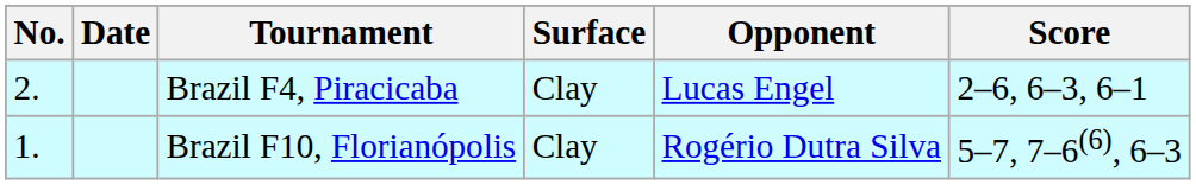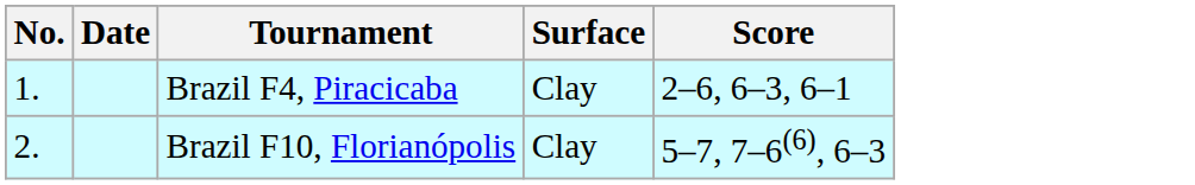 <table class="sortable wikitable">
 <tr>
 <th>No.</th>
 <th>Date</th>
 <th>Tournament</th>
 <th>Surface</th>
-<th>Opponent</th>
 <th class="unsortable">Score</th>
+</tr>
+<tr style="background:#cffcff;">
+<td>1.</td>
+<td></td>
+<td>Brazil F4, <a href='#'>Piracicaba</a></td>
+<td>Clay</td>
+<td>2–6, 6–3, 6–1</td>
 </tr>
 <tr style="background:#cffcff;">
 <td>2.</td>
 <td></td>
-<td>Brazil F4, <a href='#'>Piracicaba</a></td>
-<td>Clay</td>
-<td> <a href='#'>Lucas Engel</a></td>
-<td>2–6, 6–3, 6–1</td>
-</tr>
-<tr style="background:#cffcff;">
-<td>1.</td>
-<td></td>
 <td>Brazil F10, <a href='#'>Florianópolis</a></td>
 <td>Clay</td>
-<td> <a href='#'>Rogério Dutra Silva</a></td>
 <td>5–7, 7–6<sup>(6)</sup>, 6–3</td>
 </tr>
 </table>
